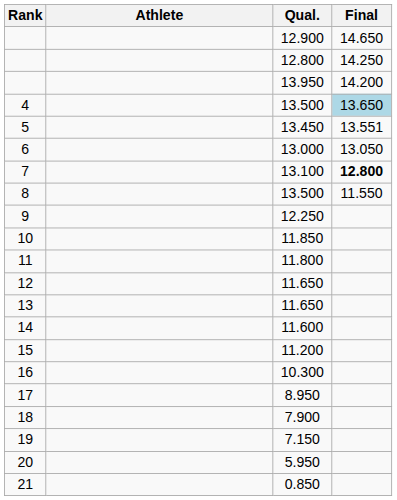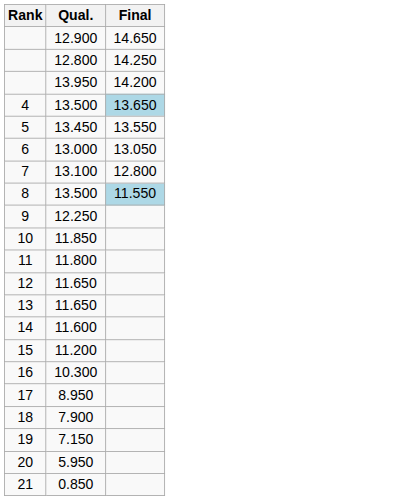 <table class=wikitable style="text-align:center">
 <tr>
 <th width=40>Rank</th>
-<th width=250>Athlete</th>
 <th width=60>Qual.</th>
 <th width=60>Final</th>
 </tr>
 <tr>
 <td></td>
-<td align="left"></td>
 <td>12.900</td>
 <td>14.650</td>
 </tr>
 <tr>
 <td></td>
-<td align="left"></td>
 <td>12.800</td>
 <td>14.250</td>
 </tr>
 <tr>
 <td></td>
-<td align="left"></td>
 <td>13.950</td>
 <td>14.200</td>
 </tr>
 <tr>
 <td>4</td>
-<td align="left"></td>
 <td>13.500</td>
 <td style="background: lightblue;">13.650</td>
 </tr>
 <tr>
 <td>5</td>
-<td align="left"></td>
 <td>13.450</td>
-<td>13.551</td>
+<td>13.550</td>
 </tr>
 <tr>
 <td>6</td>
-<td align="left"></td>
 <td>13.000</td>
 <td>13.050</td>
 </tr>
 <tr>
 <td>7</td>
-<td align="left"></td>
 <td>13.100</td>
-<td><strong>12.800</strong></td>
+<td>12.800</td>
 </tr>
 <tr>
 <td>8</td>
-<td align="left"></td>
 <td>13.500</td>
-<td>11.550</td>
+<td style="background: lightblue;">11.550</td>
 </tr>
 <tr>
 <td>9</td>
-<td align="left"></td>
 <td>12.250</td>
 <td></td>
 </tr>
 <tr>
 <td>10</td>
-<td align="left"></td>
 <td>11.850</td>
 <td></td>
 </tr>
 <tr>
 <td>11</td>
-<td align="left"></td>
 <td>11.800</td>
 <td></td>
 </tr>
 <tr>
 <td>12</td>
-<td align="left"></td>
 <td>11.650</td>
 <td></td>
 </tr>
 <tr>
 <td>13</td>
-<td align="left"></td>
 <td>11.650</td>
 <td></td>
 </tr>
 <tr>
 <td>14</td>
-<td align="left"></td>
 <td>11.600</td>
 <td></td>
 </tr>
 <tr>
 <td>15</td>
-<td align="left"></td>
 <td>11.200</td>
 <td></td>
 </tr>
 <tr>
 <td>16</td>
-<td align="left"></td>
 <td>10.300</td>
 <td></td>
 </tr>
 <tr>
 <td>17</td>
-<td align="left"></td>
 <td>8.950</td>
 <td></td>
 </tr>
 <tr>
 <td>18</td>
-<td align="left"></td>
 <td>7.900</td>
 <td></td>
 </tr>
 <tr>
 <td>19</td>
-<td align="left"></td>
 <td>7.150</td>
 <td></td>
 </tr>
 <tr>
 <td>20</td>
-<td align="left"></td>
 <td>5.950</td>
 <td></td>
 </tr>
 <tr>
 <td>21</td>
-<td align="left"></td>
 <td>0.850</td>
 <td></td>
 </tr>
 </table>
